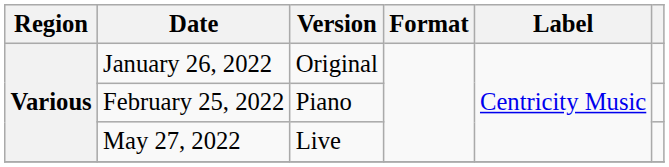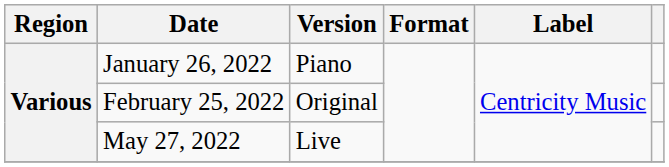 <table class="wikitable plainrowheaders">
 <tr>
 <th scope="col">Region</th>
 <th scope="col">Date</th>
 <th scope="col">Version</th>
 <th scope="col">Format</th>
 <th scope="col">Label</th>
 <th scope="col"></th>
 </tr>
 <tr>
 <th scope="row" rowspan="3">Various</th>
 <td>January 26, 2022</td>
-<td>Original</td>
+<td>Piano</td>
 <td rowspan="3"></td>
 <td rowspan="3"><a href='#'>Centricity Music</a></td>
 <td></td>
 </tr>
 <tr>
 <td>February 25, 2022</td>
-<td>Piano</td>
+<td>Original</td>
 <td align="center"></td>
 </tr>
 <tr>
 <td>May 27, 2022</td>
 <td>Live<br></td>
 <td align="center"></td>
 </tr>
 <tr>
 </tr>
 </table>
